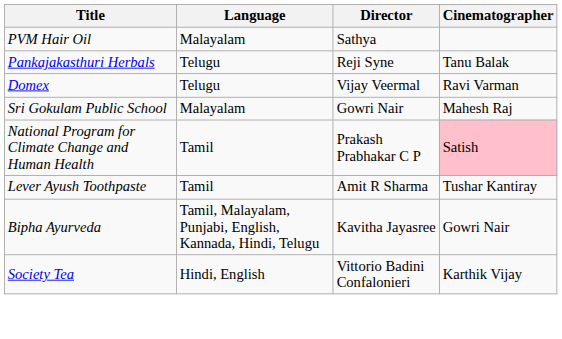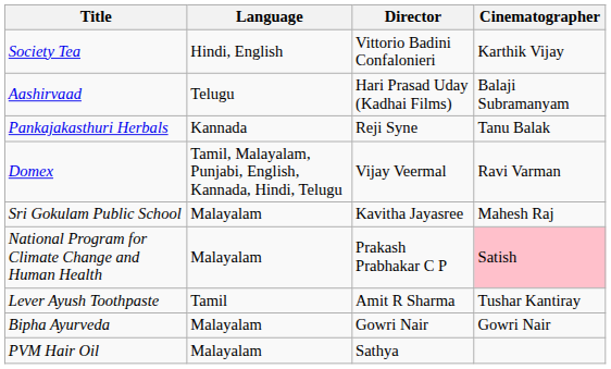 <table class="wikitable sortable">
 <tr>
 <th>Title</th>
 <th>Language</th>
 <th>Director</th>
 <th>Cinematographer</th>
 </tr>
 <tr>
-<td><em>PVM Hair Oil</em></td>
-<td>Malayalam</td>
-<td>Sathya</td>
-<td></td>
+<td><em><a href='#'>Society Tea</a></em></td>
+<td>Hindi, English</td>
+<td>Vittorio Badini Confalonieri</td>
+<td>Karthik Vijay</td>
+</tr>
+<tr>
+<td><em><a href='#'>Aashirvaad</a></em></td>
+<td>Telugu</td>
+<td>Hari Prasad Uday (Kadhai Films)</td>
+<td>Balaji Subramanyam</td>
 </tr>
 <tr>
 <td><em><a href='#'>Pankajakasthuri Herbals</a></em></td>
-<td>Telugu</td>
+<td>Kannada</td>
 <td>Reji Syne</td>
 <td>Tanu Balak</td>
 </tr>
 <tr>
 <td><em><a href='#'>Domex</a></em></td>
-<td>Telugu</td>
+<td>Tamil, Malayalam, Punjabi, English, Kannada, Hindi, Telugu</td>
 <td>Vijay Veermal</td>
 <td>Ravi Varman</td>
 </tr>
 <tr>
 <td><em>Sri Gokulam Public School</em></td>
 <td>Malayalam</td>
-<td>Gowri Nair</td>
+<td>Kavitha Jayasree</td>
 <td>Mahesh Raj</td>
 </tr>
 <tr>
 <td><em>National Program for Climate Change and Human Health</em></td>
-<td>Tamil</td>
+<td>Malayalam</td>
 <td>Prakash Prabhakar C P</td>
 <td style="background: pink;">Satish</td>
 </tr>
 <tr>
 <td><em>Lever Ayush Toothpaste</em></td>
 <td>Tamil</td>
 <td>Amit R Sharma</td>
 <td>Tushar Kantiray</td>
 </tr>
 <tr>
 <td><em>Bipha Ayurveda</em></td>
-<td>Tamil, Malayalam, Punjabi, English, Kannada, Hindi, Telugu</td>
-<td>Kavitha Jayasree</td>
+<td>Malayalam</td>
+<td>Gowri Nair</td>
 <td>Gowri Nair</td>
 </tr>
 <tr>
-<td><em><a href='#'>Society Tea</a></em></td>
-<td>Hindi, English</td>
-<td>Vittorio Badini Confalonieri</td>
-<td>Karthik Vijay</td>
+<td><em>PVM Hair Oil</em></td>
+<td>Malayalam</td>
+<td>Sathya</td>
+<td></td>
 </tr>
 </table>
